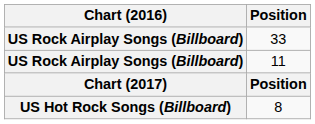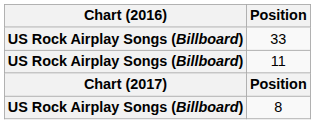 <table class="wikitable sortable plainrowheaders" style="text-align:center">
 <tr>
 <th scope="col">Chart (2016)</th>
 <th scope="col">Position</th>
 </tr>
 <tr>
 <th scope="row">US Rock Airplay Songs (<em>Billboard</em>)</th>
 <td>33</td>
 </tr>
 <tr>
 <th scope="row">US Rock Airplay Songs (<em>Billboard</em>)</th>
 <td>11</td>
 </tr>
 <tr>
 <th scope="col">Chart (2017)</th>
 <th scope="col">Position</th>
 </tr>
 <tr>
-<th scope="row">US Hot Rock Songs (<em>Billboard</em>)</th>
+<th scope="row">US Rock Airplay Songs (<em>Billboard</em>)</th>
 <td>8</td>
 </tr>
 </table>
